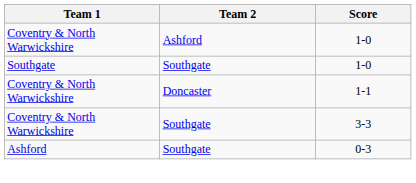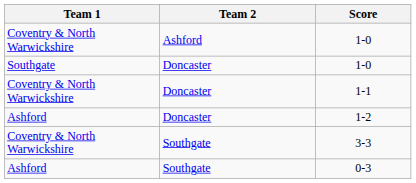 <table class="wikitable" style="font-size: 100%">
 <tr>
 <th width=200>Team 1</th>
 <th width=200>Team 2</th>
 <th width=120>Score</th>
 </tr>
 <tr>
 <td><a href='#'>Coventry & North Warwickshire</a></td>
 <td><a href='#'>Ashford</a></td>
 <td align=center>1-0</td>
 </tr>
 <tr>
 <td><a href='#'>Southgate</a></td>
-<td><a href='#'>Southgate</a></td>
+<td><a href='#'>Doncaster</a></td>
 <td align=center>1-0</td>
 </tr>
 <tr>
 <td><a href='#'>Coventry & North Warwickshire</a></td>
 <td><a href='#'>Doncaster</a></td>
 <td align=center>1-1</td>
+</tr>
+<tr>
+<td><a href='#'>Ashford</a></td>
+<td><a href='#'>Doncaster</a></td>
+<td align=center>1-2</td>
 </tr>
 <tr>
 <td><a href='#'>Coventry & North Warwickshire</a></td>
 <td><a href='#'>Southgate</a></td>
 <td align=center>3-3</td>
 </tr>
 <tr>
 <td><a href='#'>Ashford</a></td>
 <td><a href='#'>Southgate</a></td>
 <td align=center>0-3</td>
 </tr>
 </table>
